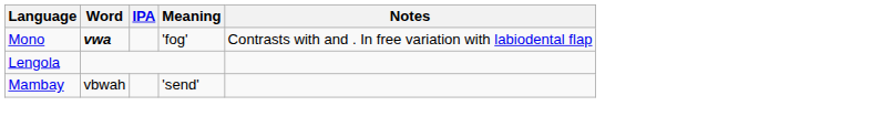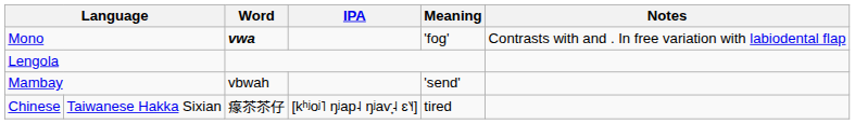 <table class="wikitable">
 <tr>
 <th colspan=2>Language</th>
 <th>Word</th>
 <th><a href='#'>IPA</a></th>
 <th>Meaning</th>
 <th>Notes</th>
 </tr>
 <tr>
 <td colspan=2><a href='#'>Mono</a></td>
 <td><strong><em>vw<strong>a<em></td>
 <td></td>
 <td>'fog'</td>
 <td>Contrasts with  and . In free variation with <a href='#'>labiodental flap</a></td>
 </tr>
 <tr>
 <td colspan=2><a href='#'>Lengola</a></td>
 <td colspan=3></td>
 <td></td>
 </tr>
 <tr>
 <td colspan=2><a href='#'>Mambay</a></td>
 <td></em></strong>vb</strong>wah</em></td>
 <td></td>
 <td>'send'</td>
 <td></td>
 </tr>
+<tr>
+<td><a href='#'>Chinese</a></td>
+<td><a href='#'>Taiwanese Hakka</a> Sixian</td>
+<td>𤸁苶苶仔</td>
+<td>[kʰʲoʲ˥ ŋʲap˨ ŋʲaⱱ̟˨ ɛ˥˧]</td>
+<td>tired</td>
+<td></td>
+</tr>
 </table>
